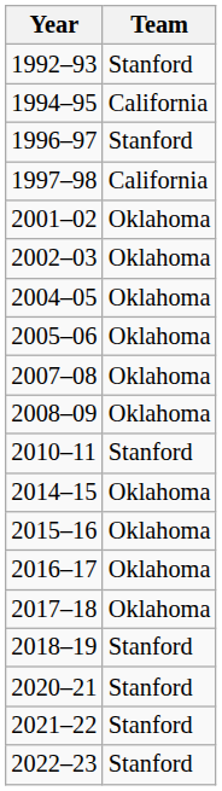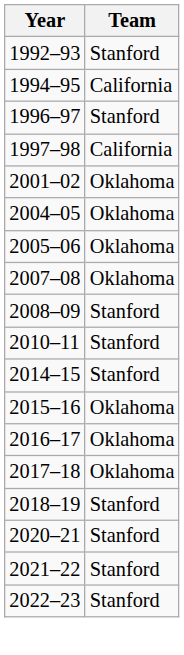 <table class="wikitable">
 <tr>
 <th>Year</th>
 <th>Team</th>
 </tr>
 <tr>
 <td>1992–93</td>
 <td>Stanford</td>
 </tr>
 <tr>
 <td>1994–95</td>
 <td>California</td>
 </tr>
 <tr>
 <td>1996–97</td>
 <td>Stanford</td>
 </tr>
 <tr>
 <td>1997–98</td>
 <td>California</td>
 </tr>
 <tr>
 <td>2001–02</td>
 <td>Oklahoma</td>
 </tr>
 <tr>
-<td>2002–03</td>
-<td>Oklahoma</td>
-</tr>
-<tr>
 <td>2004–05</td>
 <td>Oklahoma</td>
 </tr>
 <tr>
 <td>2005–06</td>
 <td>Oklahoma</td>
 </tr>
 <tr>
 <td>2007–08</td>
 <td>Oklahoma</td>
 </tr>
 <tr>
 <td>2008–09</td>
-<td>Oklahoma</td>
+<td>Stanford</td>
 </tr>
 <tr>
 <td>2010–11</td>
 <td>Stanford</td>
 </tr>
 <tr>
 <td>2014–15</td>
-<td>Oklahoma</td>
+<td>Stanford</td>
 </tr>
 <tr>
 <td>2015–16</td>
 <td>Oklahoma</td>
 </tr>
 <tr>
 <td>2016–17</td>
 <td>Oklahoma</td>
 </tr>
 <tr>
 <td>2017–18</td>
 <td>Oklahoma</td>
 </tr>
 <tr>
 <td>2018–19</td>
 <td>Stanford</td>
 </tr>
 <tr>
 <td>2020–21</td>
 <td>Stanford</td>
 </tr>
 <tr>
 <td>2021–22</td>
 <td>Stanford</td>
 </tr>
 <tr>
 <td>2022–23</td>
 <td>Stanford</td>
 </tr>
 </table>
